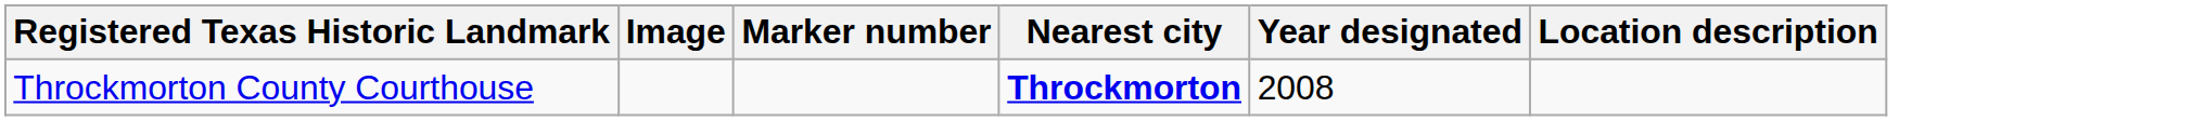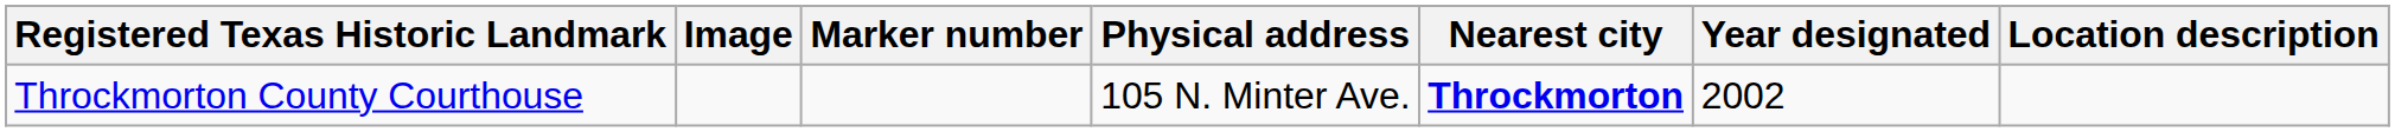 <table class="wikitable sortable">
 <tr>
 <th>Registered Texas Historic Landmark</th>
 <th>Image</th>
 <th>Marker number</th>
+<th>Physical address</th>
 <th>Nearest city</th>
 <th>Year designated</th>
 <th>Location description</th>
 </tr>
 <tr>
 <td><a href='#'>Throckmorton County Courthouse</a></td>
 <td></td>
 <td></td>
+<td>105 N. Minter Ave.<br></td>
 <td><strong><a href='#'>Throckmorton</a></strong></td>
-<td>2008</td>
+<td>2002</td>
 <td></td>
 </tr>
 </table>
